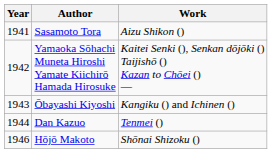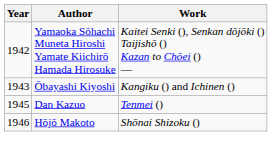 <table class="wikitable sortable zebra">
 <tr>
 <th>Year</th>
 <th>Author</th>
 <th>Work</th>
-</tr>
-<tr>
-<td>1941</td>
-<td><a href='#'>Sasamoto Tora</a></td>
-<td><em>Aizu Shikon</em> ()</td>
 </tr>
 <tr>
 <td>1942</td>
 <td><a href='#'>Yamaoka Sōhachi</a><br><a href='#'>Muneta Hiroshi</a><br><a href='#'>Yamate Kiichirō</a><br><a href='#'>Hamada Hirosuke</a></td>
 <td><em>Kaitei Senki</em> (), <em>Senkan dōjōki</em> ()<br><em>Taijishō</em> ()<br><em><a href='#'>Kazan</a> to <a href='#'>Chōei</a></em> ()<br>—</td>
 </tr>
 <tr>
 <td>1943</td>
 <td><a href='#'>Ōbayashi Kiyoshi</a></td>
 <td><em>Kangiku</em> () and <em>Ichinen</em> ()</td>
 </tr>
 <tr>
-<td>1944</td>
+<td>1945</td>
 <td><a href='#'>Dan Kazuo</a></td>
 <td><em><a href='#'>Tenmei</a></em> ()</td>
 </tr>
 <tr>
 <td>1946</td>
 <td><a href='#'>Hōjō Makoto</a></td>
 <td><em>Shōnai Shizoku</em> ()</td>
 </tr>
 </table>
